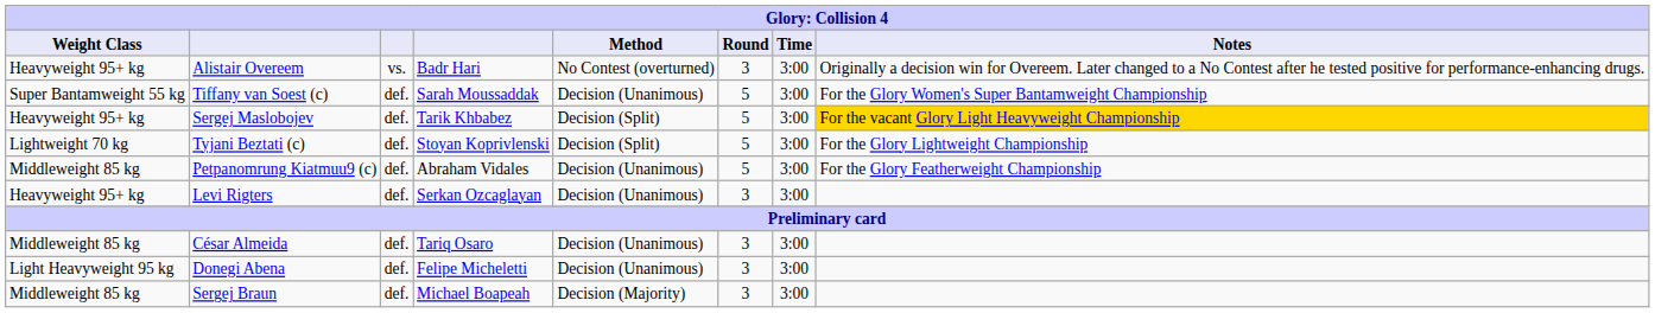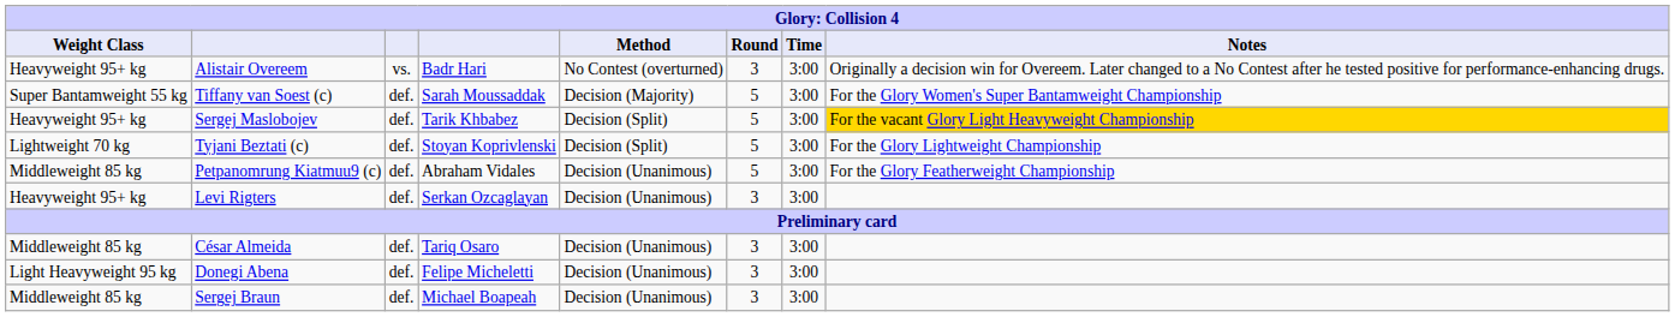 <table class="wikitable" style="font-size: 70%;">
 <tr>
 <th colspan="8" style="background-color: #ccf; color: #000080; text-align: center;"><strong>Glory: Collision 4</strong></th>
 </tr>
 <tr>
 <th colspan="1" style="background-color: #E6E8FA; color: #000000; text-align: center;">Weight Class</th>
 <th colspan="1" style="background-color: #E6E8FA; color: #000000; text-align: center;"></th>
 <th colspan="1" style="background-color: #E6E8FA; color: #000000; text-align: center;"></th>
 <th colspan="1" style="background-color: #E6E8FA; color: #000000; text-align: center;"></th>
 <th colspan="1" style="background-color: #E6E8FA; color: #000000; text-align: center;">Method</th>
 <th colspan="1" style="background-color: #E6E8FA; color: #000000; text-align: center;">Round</th>
 <th colspan="1" style="background-color: #E6E8FA; color: #000000; text-align: center;">Time</th>
 <th colspan="1" style="background-color: #E6E8FA; color: #000000; text-align: center;">Notes</th>
 </tr>
 <tr>
 <td>Heavyweight 95+ kg</td>
 <td> <a href='#'>Alistair Overeem</a></td>
 <td align=center>vs.</td>
 <td> <a href='#'>Badr Hari</a></td>
 <td>No Contest (overturned)</td>
 <td align=center>3</td>
 <td align=center>3:00</td>
 <td>Originally a decision win for Overeem. Later changed to a No Contest after he tested positive for performance-enhancing drugs.</td>
 </tr>
 <tr>
 <td>Super Bantamweight 55 kg</td>
 <td> <a href='#'>Tiffany van Soest</a> (c)</td>
 <td align=center>def.</td>
 <td> <a href='#'>Sarah Moussaddak</a></td>
-<td>Decision (Unanimous)</td>
+<td>Decision (Majority)</td>
 <td align=center>5</td>
 <td align=center>3:00</td>
 <td>For the <a href='#'>Glory Women's Super Bantamweight Championship</a></td>
 </tr>
 <tr>
 <td>Heavyweight 95+ kg</td>
 <td> <a href='#'>Sergej Maslobojev</a></td>
 <td align=center>def.</td>
 <td> <a href='#'>Tarik Khbabez</a></td>
 <td>Decision (Split)</td>
 <td align=center>5</td>
 <td align=center>3:00</td>
 <td style="background: gold;">For the vacant <a href='#'>Glory Light Heavyweight Championship</a></td>
 </tr>
 <tr>
 <td>Lightweight 70 kg</td>
 <td> <a href='#'>Tyjani Beztati</a> (c)</td>
 <td align=center>def.</td>
 <td> <a href='#'>Stoyan Koprivlenski</a></td>
 <td>Decision (Split)</td>
 <td align=center>5</td>
 <td align=center>3:00</td>
 <td>For the <a href='#'>Glory Lightweight Championship</a></td>
 </tr>
 <tr>
 <td>Middleweight 85 kg</td>
 <td> <a href='#'>Petpanomrung Kiatmuu9</a> (c)</td>
 <td align=center>def.</td>
 <td> Abraham Vidales</td>
 <td>Decision (Unanimous)</td>
 <td align=center>5</td>
 <td align=center>3:00</td>
 <td>For the <a href='#'>Glory Featherweight Championship</a></td>
 </tr>
 <tr>
 <td>Heavyweight 95+ kg</td>
 <td> <a href='#'>Levi Rigters</a></td>
 <td align=center>def.</td>
 <td> <a href='#'>Serkan Ozcaglayan</a></td>
 <td>Decision (Unanimous)</td>
 <td align=center>3</td>
 <td align=center>3:00</td>
 <td></td>
 </tr>
 <tr>
 <th colspan="8" style="background-color: #ccf; color: #000080; text-align: center;"><strong>Preliminary card</strong></th>
 </tr>
 <tr>
 <td>Middleweight 85 kg</td>
 <td> <a href='#'>César Almeida</a></td>
 <td align=center>def.</td>
 <td> <a href='#'>Tariq Osaro</a></td>
 <td>Decision (Unanimous)</td>
 <td align=center>3</td>
 <td align=center>3:00</td>
 <td></td>
 </tr>
 <tr>
 <td>Light Heavyweight 95 kg</td>
 <td> <a href='#'>Donegi Abena</a></td>
 <td align=center>def.</td>
 <td> <a href='#'>Felipe Micheletti</a></td>
 <td>Decision (Unanimous)</td>
 <td align=center>3</td>
 <td align=center>3:00</td>
 <td></td>
 </tr>
 <tr>
 <td>Middleweight 85 kg</td>
 <td> <a href='#'>Sergej Braun</a></td>
 <td align=center>def.</td>
 <td> <a href='#'>Michael Boapeah</a></td>
-<td>Decision (Majority)</td>
+<td>Decision (Unanimous)</td>
 <td align=center>3</td>
 <td align=center>3:00</td>
 <td></td>
 </tr>
 </table>
